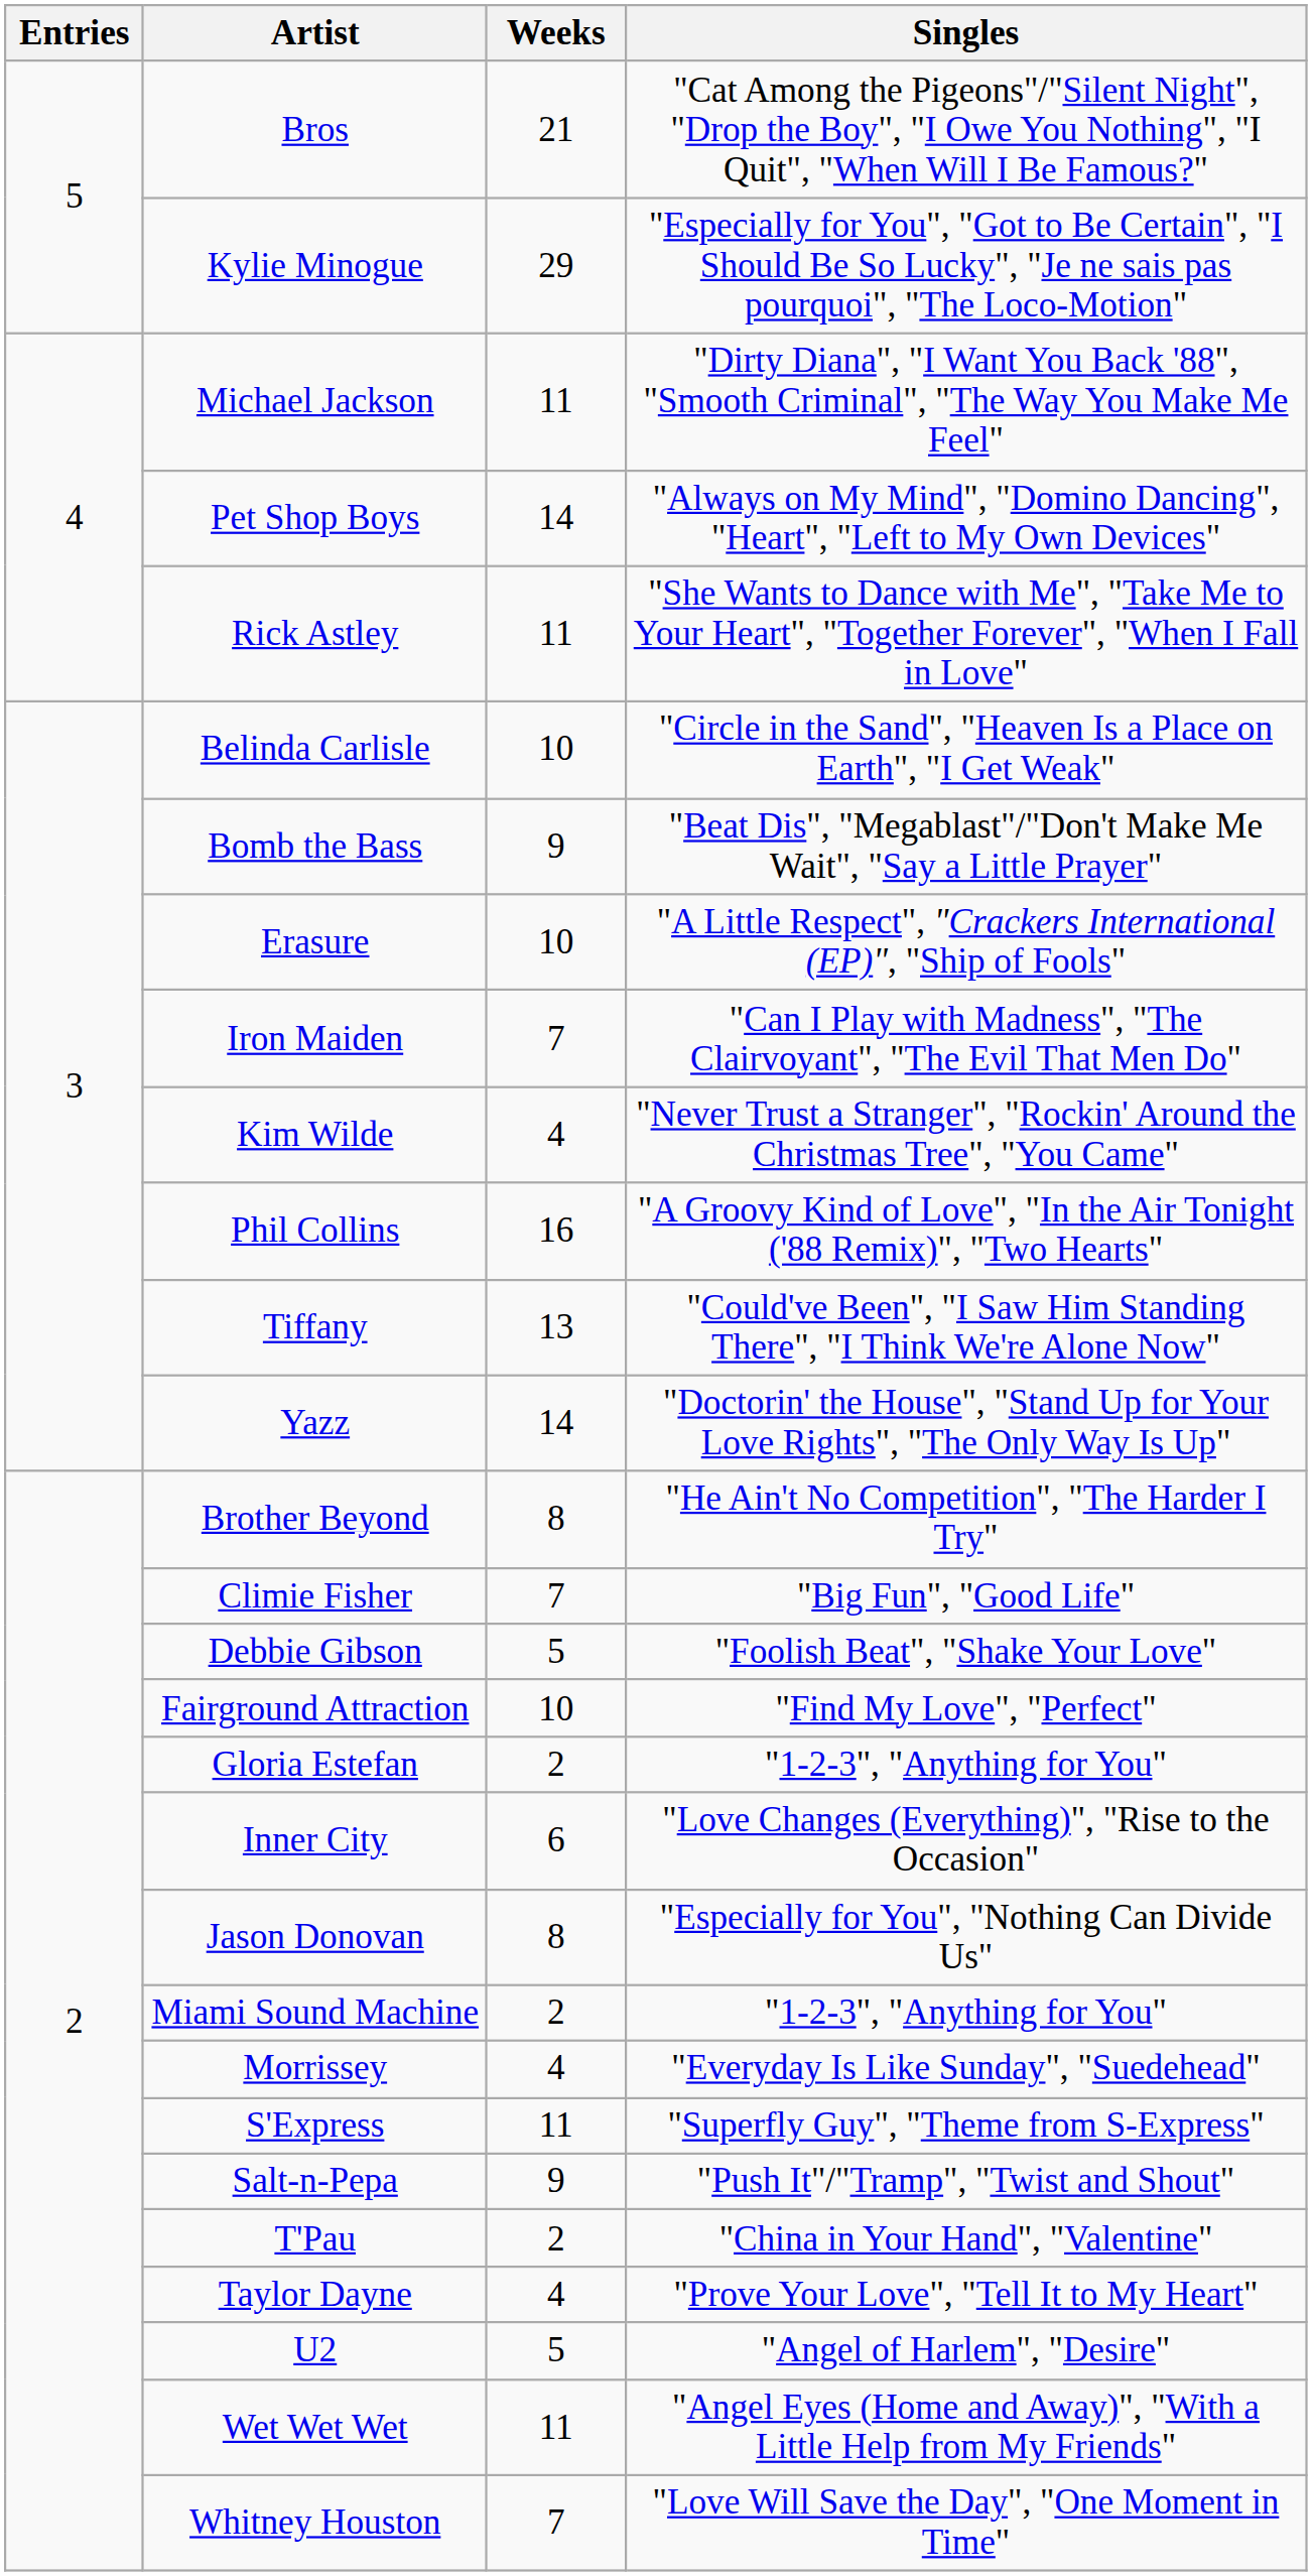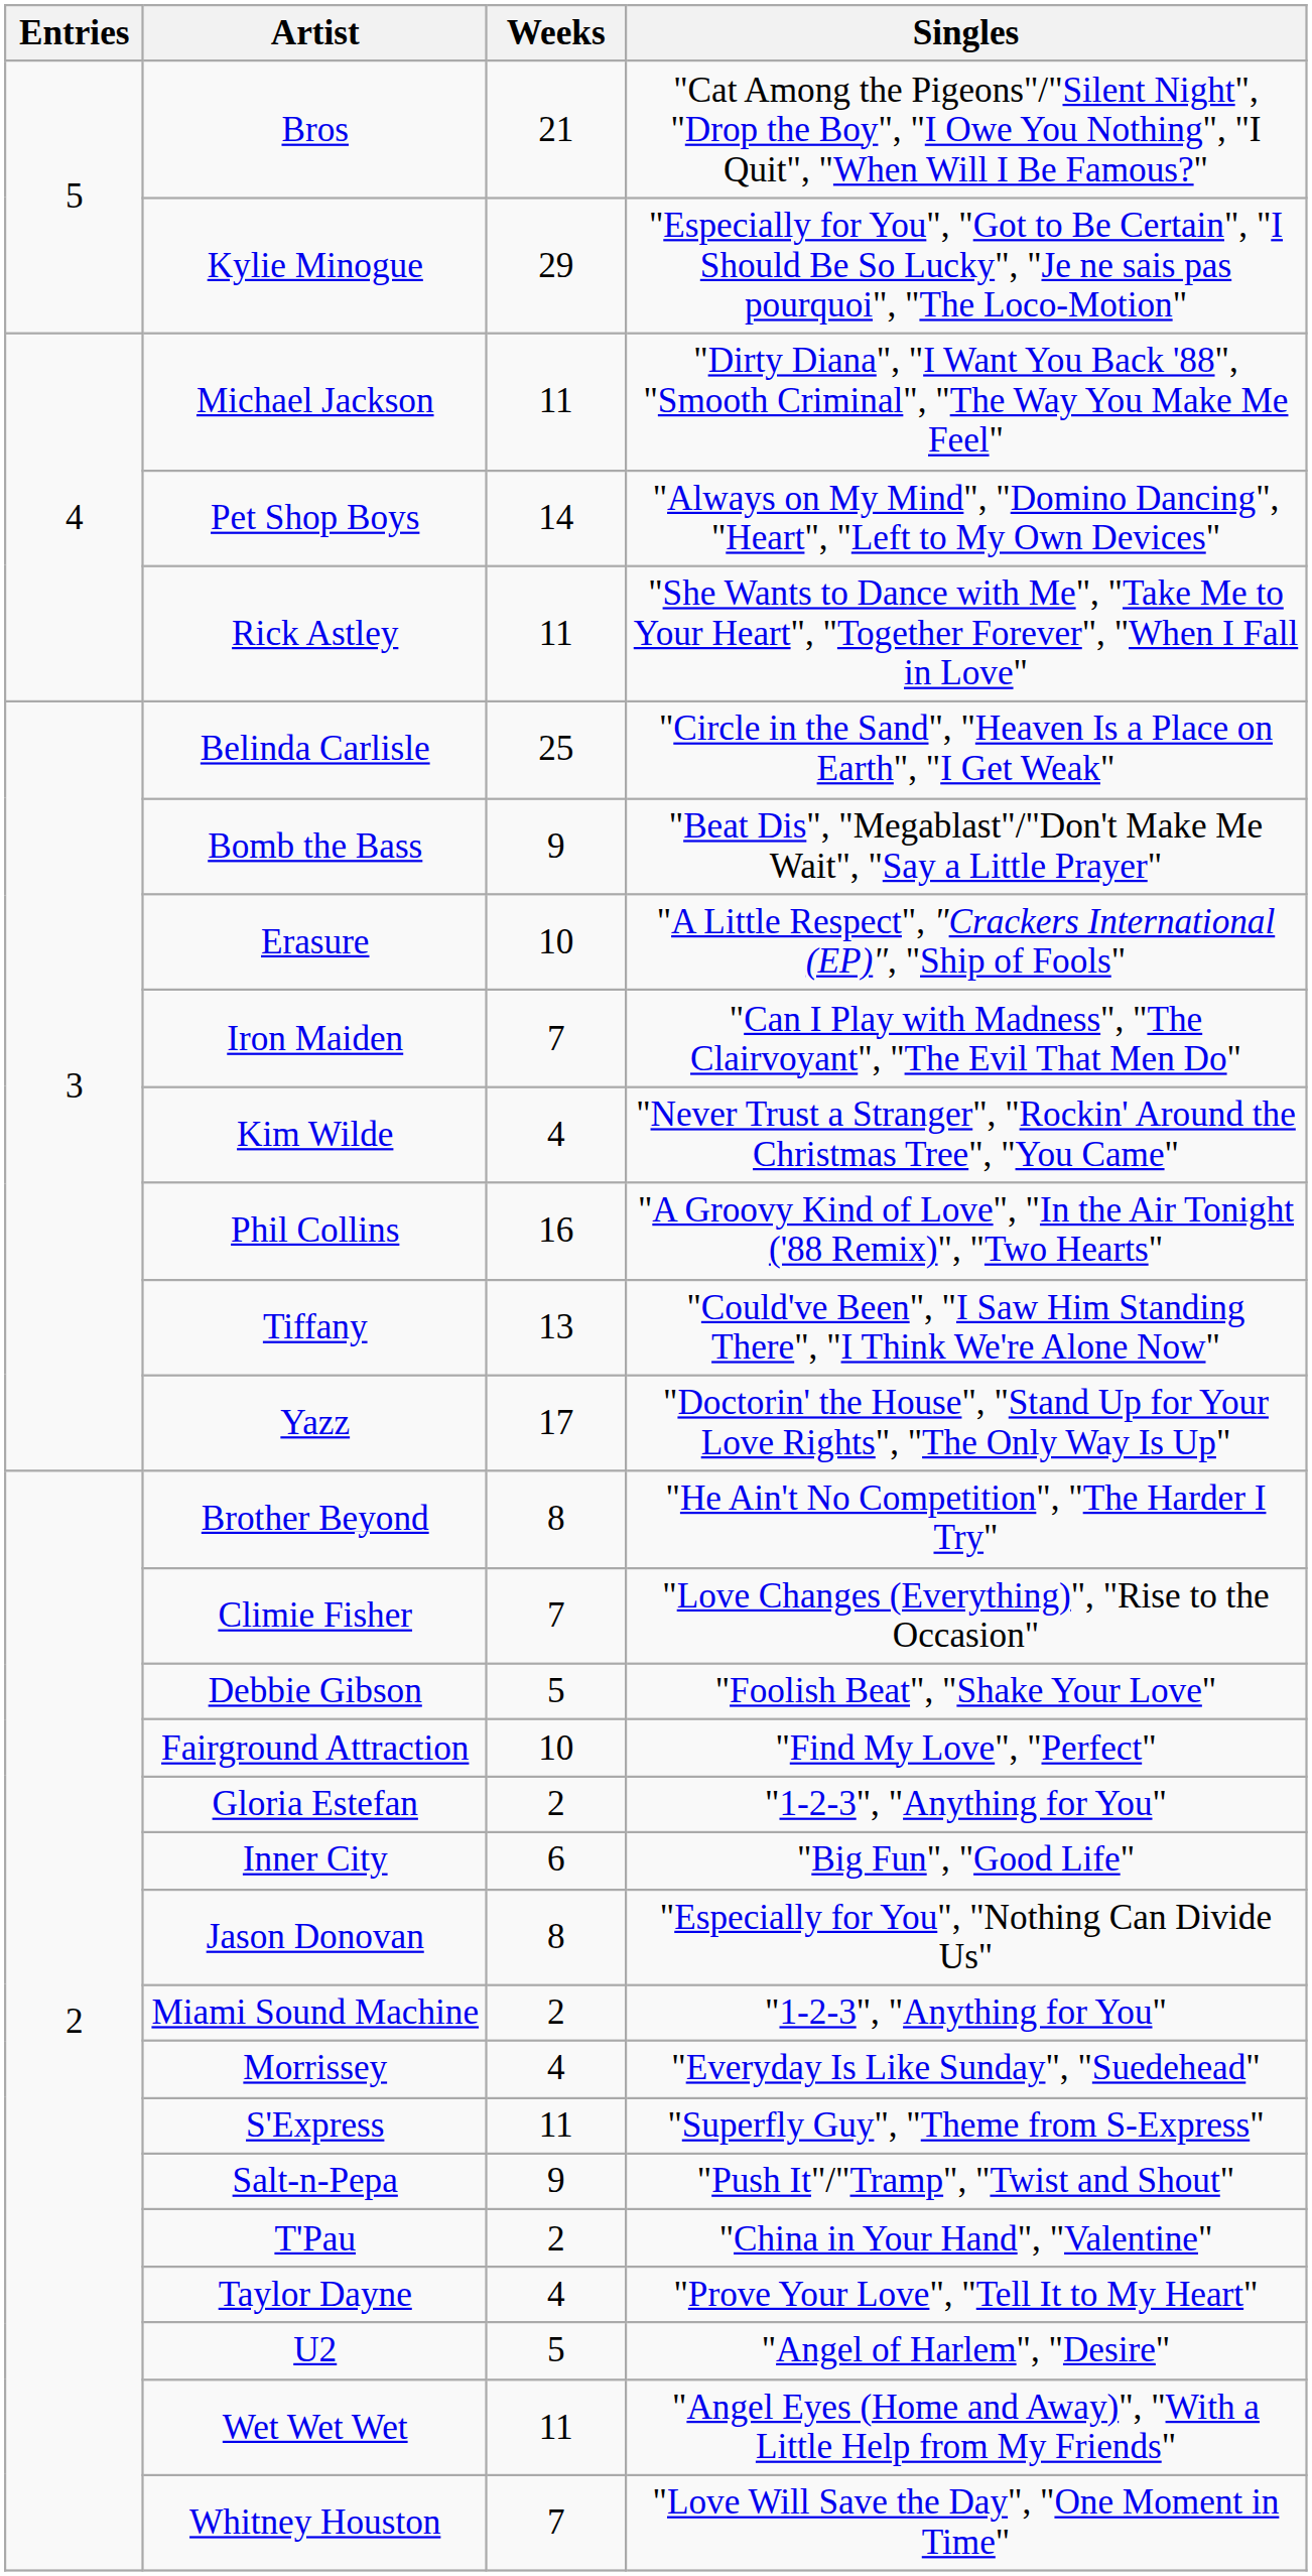 <table class="wikitable sortable" style="text-align: center;">
 <tr>
 <th scope="col" style="width:55px;" data-sort-type="number">Entries</th>
 <th scope="col" style="text-align:center;">Artist</th>
 <th scope="col" style="width:55px;" data-sort-type="number">Weeks</th>
 <th scope="col" style="width:300px;">Singles</th>
 </tr>
 <tr>
 <td rowspan="2" style="text-align:center">5</td>
 <td><a href='#'>Bros</a></td>
 <td>21</td>
 <td>"Cat Among the Pigeons"/"<a href='#'>Silent Night</a>", "<a href='#'>Drop the Boy</a>", "<a href='#'>I Owe You Nothing</a>", "I Quit", "<a href='#'>When Will I Be Famous?</a>"</td>
 </tr>
 <tr>
 <td><a href='#'>Kylie Minogue</a> </td>
 <td>29</td>
 <td>"<a href='#'>Especially for You</a>", "<a href='#'>Got to Be Certain</a>", "<a href='#'>I Should Be So Lucky</a>", "<a href='#'>Je ne sais pas pourquoi</a>", "<a href='#'>The Loco-Motion</a>"</td>
 </tr>
 <tr>
 <td rowspan="3" style="text-align:center">4</td>
 <td><a href='#'>Michael Jackson</a> </td>
 <td>11</td>
 <td>"<a href='#'>Dirty Diana</a>", "<a href='#'>I Want You Back '88</a>", "<a href='#'>Smooth Criminal</a>", "<a href='#'>The Way You Make Me Feel</a>"</td>
 </tr>
 <tr>
 <td><a href='#'>Pet Shop Boys</a> </td>
 <td>14</td>
 <td>"<a href='#'>Always on My Mind</a>", "<a href='#'>Domino Dancing</a>", "<a href='#'>Heart</a>", "<a href='#'>Left to My Own Devices</a>"</td>
 </tr>
 <tr>
 <td><a href='#'>Rick Astley</a> </td>
 <td>11</td>
 <td>"<a href='#'>She Wants to Dance with Me</a>", "<a href='#'>Take Me to Your Heart</a>", "<a href='#'>Together Forever</a>", "<a href='#'>When I Fall in Love</a>"</td>
 </tr>
 <tr>
 <td rowspan="8" style="text-align:center">3</td>
 <td><a href='#'>Belinda Carlisle</a> </td>
-<td>10</td>
+<td>25</td>
 <td>"<a href='#'>Circle in the Sand</a>", "<a href='#'>Heaven Is a Place on Earth</a>", "<a href='#'>I Get Weak</a>"</td>
 </tr>
 <tr>
 <td><a href='#'>Bomb the Bass</a></td>
 <td>9</td>
 <td>"<a href='#'>Beat Dis</a>", "Megablast"/"Don't Make Me Wait", "<a href='#'>Say a Little Prayer</a>"</td>
 </tr>
 <tr>
 <td><a href='#'>Erasure</a> </td>
 <td>10</td>
 <td>"<a href='#'>A Little Respect</a>", <em>"<a href='#'>Crackers International (EP)</a>"</em>, "<a href='#'>Ship of Fools</a>"</td>
 </tr>
 <tr>
 <td><a href='#'>Iron Maiden</a></td>
 <td>7</td>
 <td>"<a href='#'>Can I Play with Madness</a>", "<a href='#'>The Clairvoyant</a>", "<a href='#'>The Evil That Men Do</a>"</td>
 </tr>
 <tr>
 <td><a href='#'>Kim Wilde</a> </td>
 <td>4</td>
 <td>"<a href='#'>Never Trust a Stranger</a>", "<a href='#'>Rockin' Around the Christmas Tree</a>", "<a href='#'>You Came</a>"</td>
 </tr>
 <tr>
 <td><a href='#'>Phil Collins</a></td>
 <td>16</td>
 <td>"<a href='#'>A Groovy Kind of Love</a>", "<a href='#'>In the Air Tonight ('88 Remix)</a>", "<a href='#'>Two Hearts</a>"</td>
 </tr>
 <tr>
 <td><a href='#'>Tiffany</a></td>
 <td>13</td>
 <td>"<a href='#'>Could've Been</a>", "<a href='#'>I Saw Him Standing There</a>", "<a href='#'>I Think We're Alone Now</a>"</td>
 </tr>
 <tr>
 <td><a href='#'>Yazz</a> </td>
-<td>14</td>
+<td>17</td>
 <td>"<a href='#'>Doctorin' the House</a>", "<a href='#'>Stand Up for Your Love Rights</a>", "<a href='#'>The Only Way Is Up</a>"</td>
 </tr>
 <tr>
 <td rowspan="16" style="text-align:center">2</td>
 <td><a href='#'>Brother Beyond</a></td>
 <td>8</td>
 <td>"<a href='#'>He Ain't No Competition</a>", "<a href='#'>The Harder I Try</a>"</td>
 </tr>
 <tr>
 <td><a href='#'>Climie Fisher</a></td>
 <td>7</td>
-<td>"<a href='#'>Big Fun</a>", "<a href='#'>Good Life</a>"</td>
+<td>"<a href='#'>Love Changes (Everything)</a>", "Rise to the Occasion"</td>
 </tr>
 <tr>
 <td><a href='#'>Debbie Gibson</a></td>
 <td>5</td>
 <td>"<a href='#'>Foolish Beat</a>", "<a href='#'>Shake Your Love</a>"</td>
 </tr>
 <tr>
 <td><a href='#'>Fairground Attraction</a></td>
 <td>10</td>
 <td>"<a href='#'>Find My Love</a>", "<a href='#'>Perfect</a>"</td>
 </tr>
 <tr>
 <td><a href='#'>Gloria Estefan</a></td>
 <td>2</td>
 <td>"<a href='#'>1-2-3</a>", "<a href='#'>Anything for You</a>"</td>
 </tr>
 <tr>
 <td><a href='#'>Inner City</a> </td>
 <td>6</td>
-<td>"<a href='#'>Love Changes (Everything)</a>", "Rise to the Occasion"</td>
+<td>"<a href='#'>Big Fun</a>", "<a href='#'>Good Life</a>"</td>
 </tr>
 <tr>
 <td><a href='#'>Jason Donovan</a> </td>
 <td>8</td>
 <td>"<a href='#'>Especially for You</a>", "Nothing Can Divide Us"</td>
 </tr>
 <tr>
 <td><a href='#'>Miami Sound Machine</a></td>
 <td>2</td>
 <td>"<a href='#'>1-2-3</a>", "<a href='#'>Anything for You</a>"</td>
 </tr>
 <tr>
 <td><a href='#'>Morrissey</a></td>
 <td>4</td>
 <td>"<a href='#'>Everyday Is Like Sunday</a>", "<a href='#'>Suedehead</a>"</td>
 </tr>
 <tr>
 <td><a href='#'>S'Express</a></td>
 <td>11</td>
 <td>"<a href='#'>Superfly Guy</a>", "<a href='#'>Theme from S-Express</a>"</td>
 </tr>
 <tr>
 <td><a href='#'>Salt-n-Pepa</a></td>
 <td>9</td>
 <td>"<a href='#'>Push It</a>"/"<a href='#'>Tramp</a>", "<a href='#'>Twist and Shout</a>"</td>
 </tr>
 <tr>
 <td><a href='#'>T'Pau</a> </td>
 <td>2</td>
 <td>"<a href='#'>China in Your Hand</a>", "<a href='#'>Valentine</a>"</td>
 </tr>
 <tr>
 <td><a href='#'>Taylor Dayne</a></td>
 <td>4</td>
 <td>"<a href='#'>Prove Your Love</a>", "<a href='#'>Tell It to My Heart</a>"</td>
 </tr>
 <tr>
 <td><a href='#'>U2</a></td>
 <td>5</td>
 <td>"<a href='#'>Angel of Harlem</a>", "<a href='#'>Desire</a>"</td>
 </tr>
 <tr>
 <td><a href='#'>Wet Wet Wet</a></td>
 <td>11</td>
 <td>"<a href='#'>Angel Eyes (Home and Away)</a>", "<a href='#'>With a Little Help from My Friends</a>"</td>
 </tr>
 <tr>
 <td><a href='#'>Whitney Houston</a></td>
 <td>7</td>
 <td>"<a href='#'>Love Will Save the Day</a>", "<a href='#'>One Moment in Time</a>"</td>
 </tr>
 </table>
